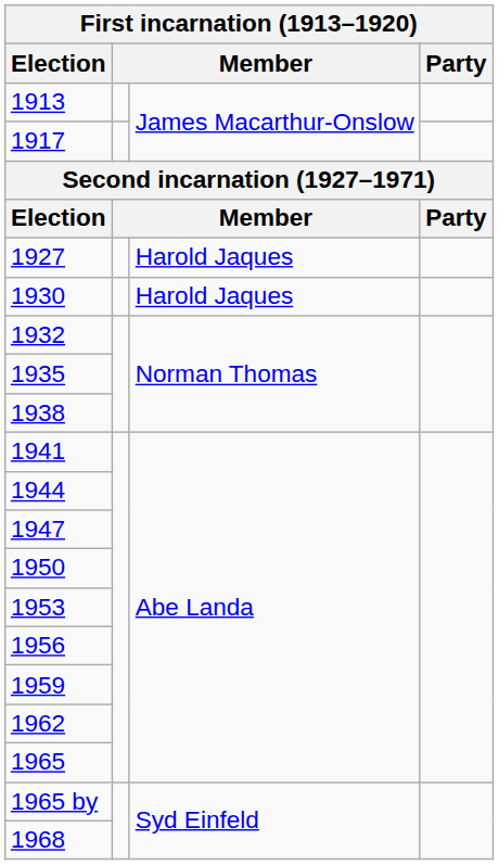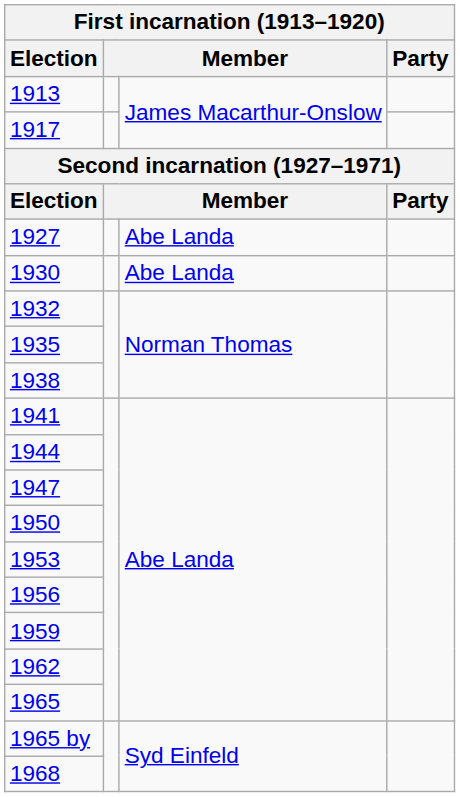 <table class="wikitable">
 <tr>
 <th colspan="5">First incarnation (1913–1920)</th>
 </tr>
 <tr>
 <th>Election</th>
 <th colspan="2">Member</th>
 <th>Party</th>
 </tr>
 <tr>
 <td><a href='#'>1913</a></td>
 <td> </td>
 <td rowspan="2"><a href='#'>James Macarthur-Onslow</a></td>
 <td></td>
 </tr>
 <tr>
 <td><a href='#'>1917</a></td>
 <td> </td>
 <td></td>
 </tr>
 <tr>
 <th colspan="5">Second incarnation (1927–1971)</th>
 </tr>
 <tr>
 <th>Election</th>
 <th colspan="2">Member</th>
 <th>Party</th>
 </tr>
 <tr>
 <td><a href='#'>1927</a></td>
 <td> </td>
-<td><a href='#'>Harold Jaques</a></td>
+<td><a href='#'>Abe Landa</a></td>
 <td></td>
 </tr>
 <tr>
 <td><a href='#'>1930</a></td>
 <td> </td>
-<td><a href='#'>Harold Jaques</a></td>
+<td><a href='#'>Abe Landa</a></td>
 <td></td>
 </tr>
 <tr>
 <td><a href='#'>1932</a></td>
 <td rowspan="3" > </td>
 <td rowspan="3"><a href='#'>Norman Thomas</a></td>
 <td rowspan="3"></td>
 </tr>
 <tr>
 <td><a href='#'>1935</a></td>
 </tr>
 <tr>
 <td><a href='#'>1938</a></td>
 </tr>
 <tr>
 <td><a href='#'>1941</a></td>
 <td rowspan="9" > </td>
 <td rowspan="9"><a href='#'>Abe Landa</a></td>
 <td rowspan="9"></td>
 </tr>
 <tr>
 <td><a href='#'>1944</a></td>
 </tr>
 <tr>
 <td><a href='#'>1947</a></td>
 </tr>
 <tr>
 <td><a href='#'>1950</a></td>
 </tr>
 <tr>
 <td><a href='#'>1953</a></td>
 </tr>
 <tr>
 <td><a href='#'>1956</a></td>
 </tr>
 <tr>
 <td><a href='#'>1959</a></td>
 </tr>
 <tr>
 <td><a href='#'>1962</a></td>
 </tr>
 <tr>
 <td><a href='#'>1965</a></td>
 </tr>
 <tr>
 <td><a href='#'>1965 by</a></td>
 <td rowspan="2" > </td>
 <td rowspan="2"><a href='#'>Syd Einfeld</a></td>
 <td rowspan="2"></td>
 </tr>
 <tr>
 <td><a href='#'>1968</a></td>
 </tr>
 </table>
